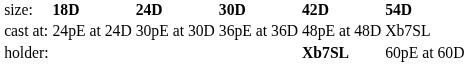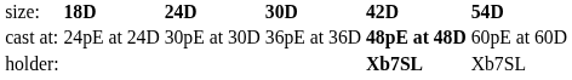 <table style="margin-left:40px;">
 <tr>
 <td>size:</td>
 <td><strong>18D</strong></td>
 <td><strong>24D</strong></td>
 <td><strong>30D</strong></td>
 <td><strong>42D</strong></td>
 <td><strong>54D</strong></td>
 </tr>
 <tr>
 <td>cast at:</td>
 <td>24pE at 24D</td>
 <td>30pE at 30D</td>
 <td>36pE at 36D</td>
-<td>48pE at 48D</td>
-<td>Xb7SL</td>
+<td><strong>48pE at 48D</strong></td>
+<td>60pE at 60D</td>
 </tr>
 <tr>
 <td>holder:</td>
 <td></td>
 <td></td>
 <td></td>
 <td><strong>Xb7SL</strong></td>
-<td>60pE at 60D</td>
+<td>Xb7SL</td>
 </tr>
 </table>
